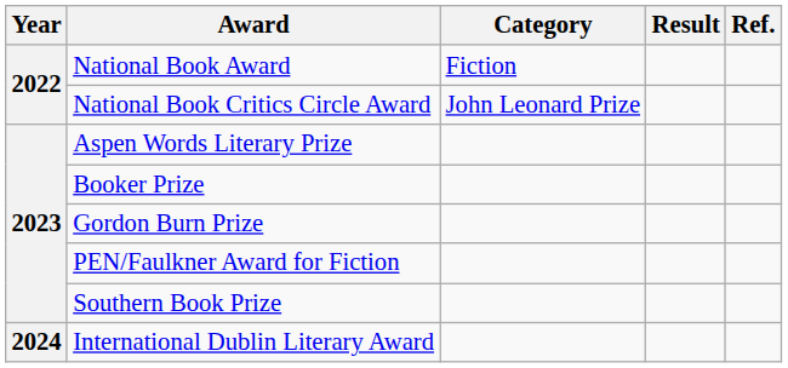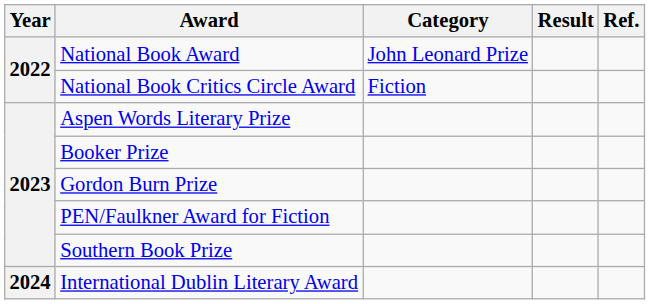 <table class="wikitable sortable">
 <tr>
 <th>Year</th>
 <th>Award</th>
 <th>Category</th>
 <th>Result</th>
 <th>Ref.</th>
 </tr>
 <tr>
 <th rowspan="2">2022</th>
 <td><a href='#'>National Book Award</a></td>
-<td><a href='#'>Fiction</a></td>
+<td><a href='#'>John Leonard Prize</a></td>
 <td></td>
 <td></td>
 </tr>
 <tr>
 <td><a href='#'>National Book Critics Circle Award</a></td>
-<td><a href='#'>John Leonard Prize</a></td>
+<td><a href='#'>Fiction</a></td>
 <td></td>
 <td></td>
 </tr>
 <tr>
 <th rowspan="5">2023</th>
 <td><a href='#'>Aspen Words Literary Prize</a></td>
 <td></td>
 <td></td>
 <td></td>
 </tr>
 <tr>
 <td><a href='#'>Booker Prize</a></td>
 <td></td>
 <td></td>
 <td></td>
 </tr>
 <tr>
 <td><a href='#'>Gordon Burn Prize</a></td>
 <td></td>
 <td></td>
 <td></td>
 </tr>
 <tr>
 <td><a href='#'>PEN/Faulkner Award for Fiction</a></td>
 <td></td>
 <td></td>
 <td></td>
 </tr>
 <tr>
 <td><a href='#'>Southern Book Prize</a></td>
 <td></td>
 <td></td>
 <td></td>
 </tr>
 <tr>
 <th>2024</th>
 <td><a href='#'>International Dublin Literary Award</a></td>
 <td></td>
 <td></td>
 <td></td>
 </tr>
 </table>
